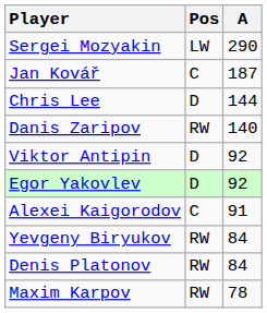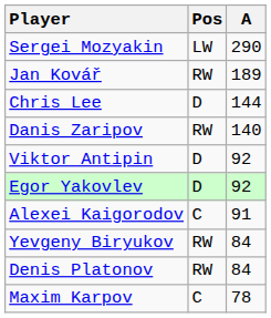 <table class="wikitable">
 <tr>
 <th style="text-align:left;">Player</th>
 <th>Pos</th>
 <th>A</th>
 </tr>
 <tr>
 <td align="left"> <a href='#'>Sergei Mozyakin</a></td>
 <td>LW</td>
 <td>290</td>
 </tr>
 <tr>
 <td align="left"> <a href='#'>Jan Kovář</a></td>
-<td>C</td>
-<td>187</td>
+<td>RW</td>
+<td>189</td>
 </tr>
 <tr>
 <td align="left"> <a href='#'>Chris Lee</a></td>
 <td>D</td>
 <td>144</td>
 </tr>
 <tr>
 <td align="left"> <a href='#'>Danis Zaripov</a></td>
 <td>RW</td>
 <td>140</td>
 </tr>
 <tr>
 <td align="left"> <a href='#'>Viktor Antipin</a></td>
 <td>D</td>
 <td>92</td>
 </tr>
 <tr bgcolor="#cfc">
 <td align="left"> <a href='#'>Egor Yakovlev</a></td>
 <td>D</td>
 <td>92</td>
 </tr>
 <tr>
 <td align="left"> <a href='#'>Alexei Kaigorodov</a></td>
 <td>C</td>
 <td>91</td>
 </tr>
 <tr>
 <td align="left"> <a href='#'>Yevgeny Biryukov</a></td>
 <td>RW</td>
 <td>84</td>
 </tr>
 <tr>
 <td align="left"> <a href='#'>Denis Platonov</a></td>
 <td>RW</td>
 <td>84</td>
 </tr>
 <tr>
 <td align="left"> <a href='#'>Maxim Karpov</a></td>
-<td>RW</td>
+<td>C</td>
 <td>78</td>
 </tr>
 </table>
